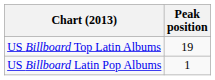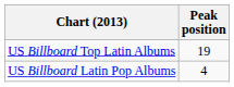 <table class="wikitable sortable plainrowheaders">
 <tr>
 <th>Chart (2013)</th>
 <th>Peak<br>position</th>
 </tr>
 <tr>
 <td><a href='#'>US <em>Billboard</em> Top Latin Albums</a></td>
 <td align="center">19</td>
 </tr>
 <tr>
 <td><a href='#'>US <em>Billboard</em> Latin Pop Albums</a></td>
-<td align="center">1</td>
+<td align="center">4</td>
 </tr>
 </table>
